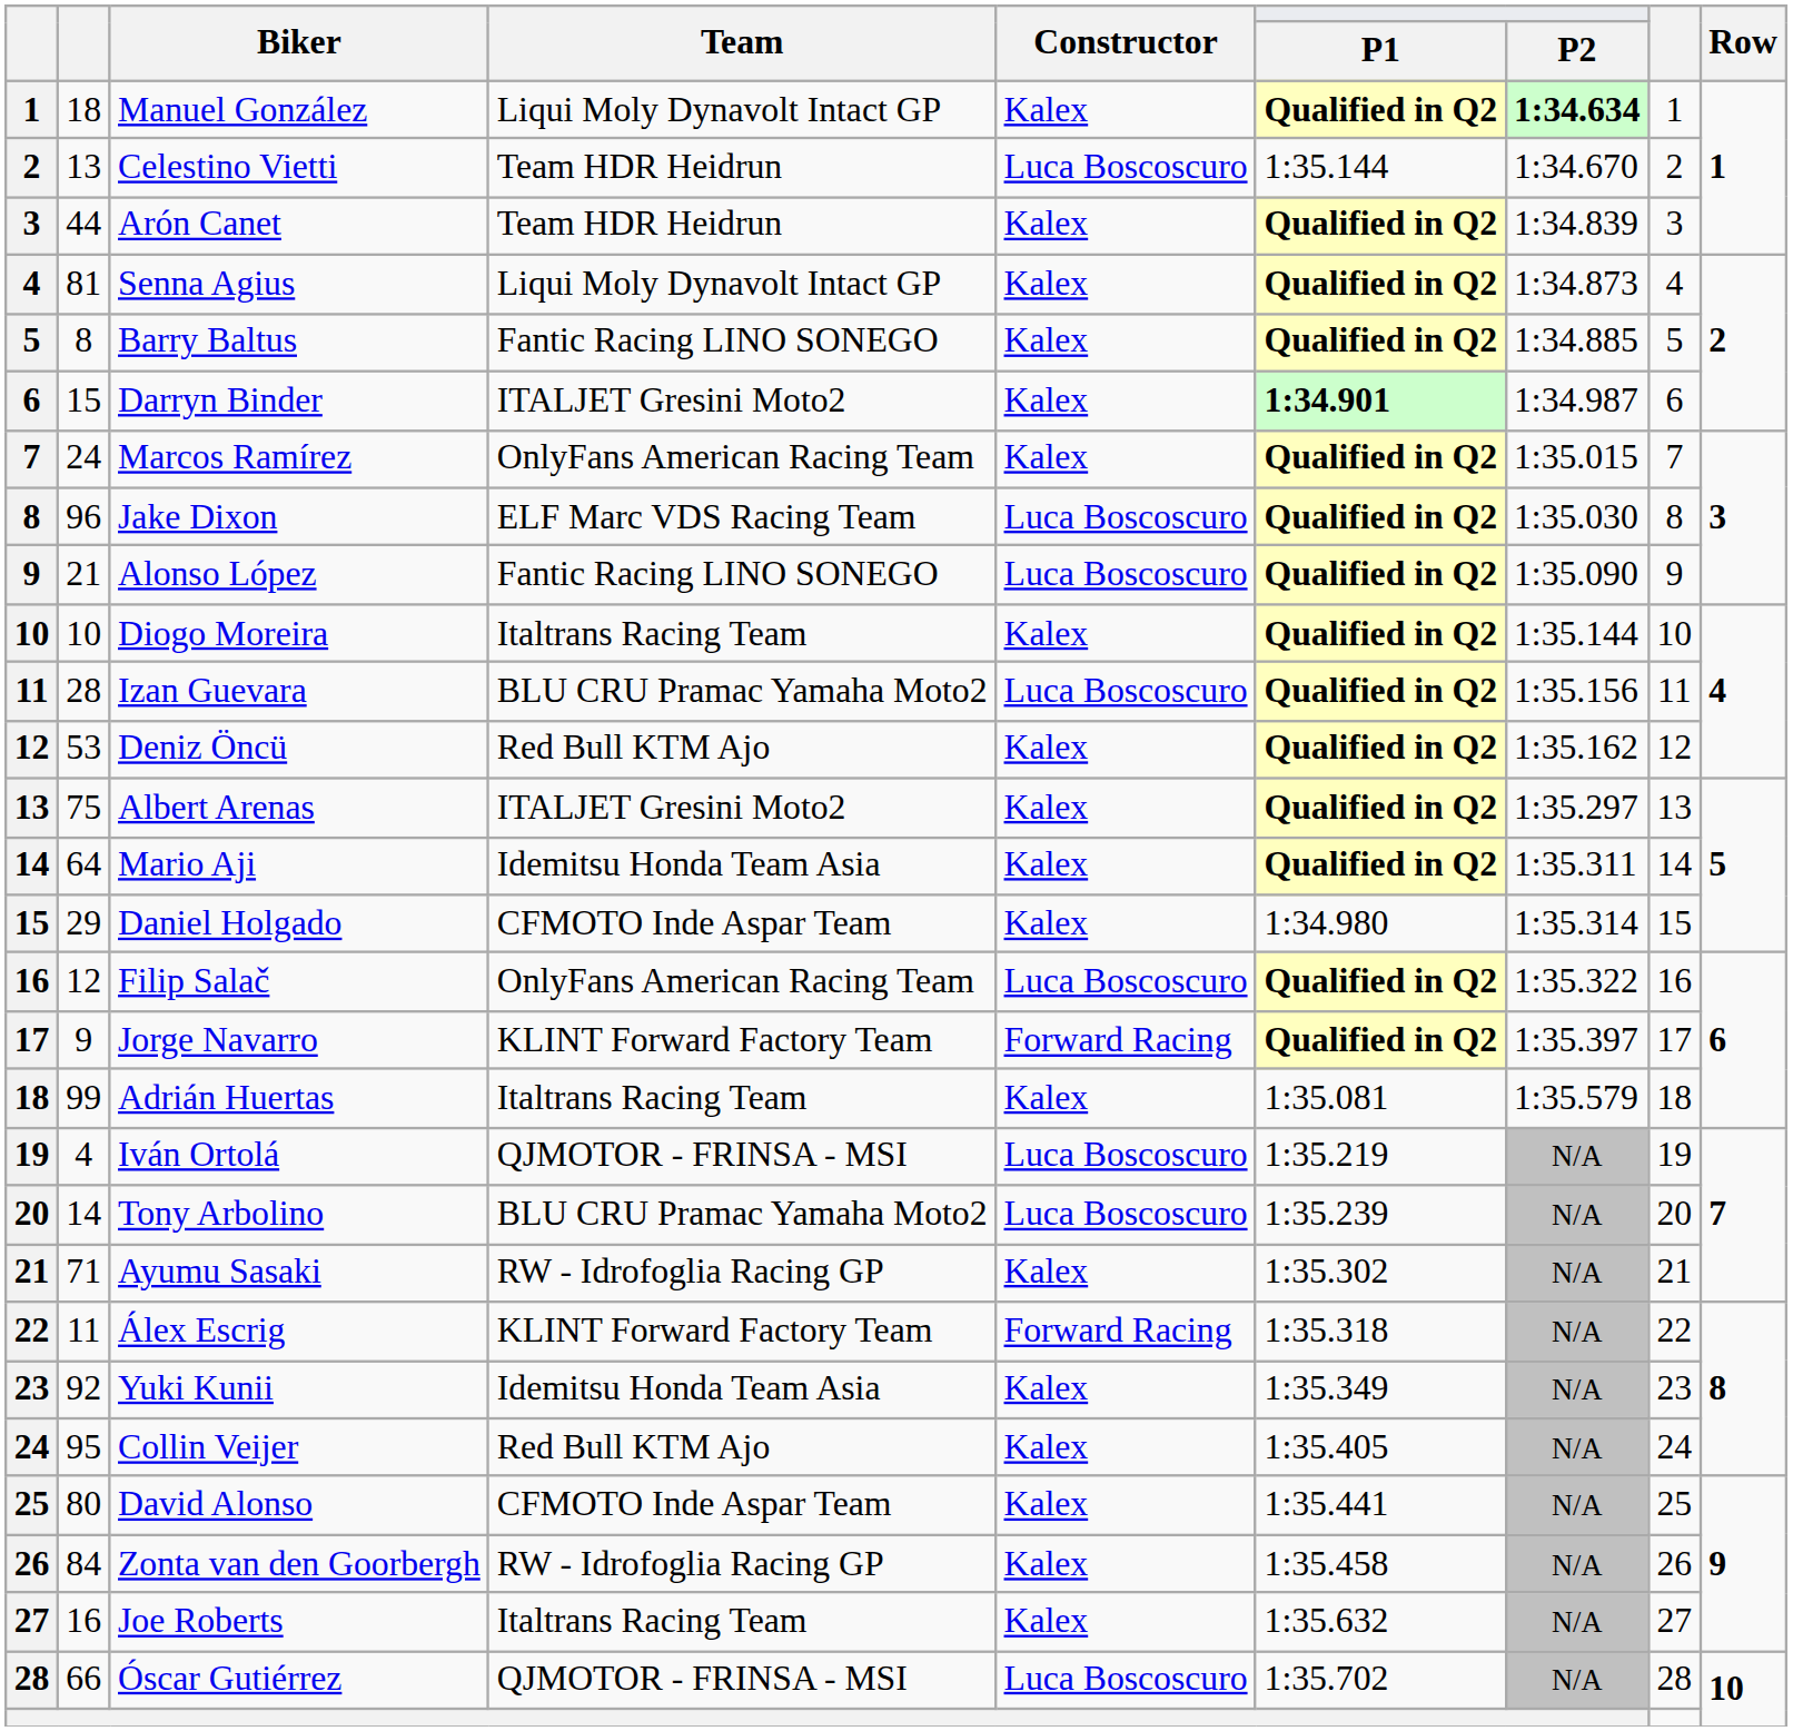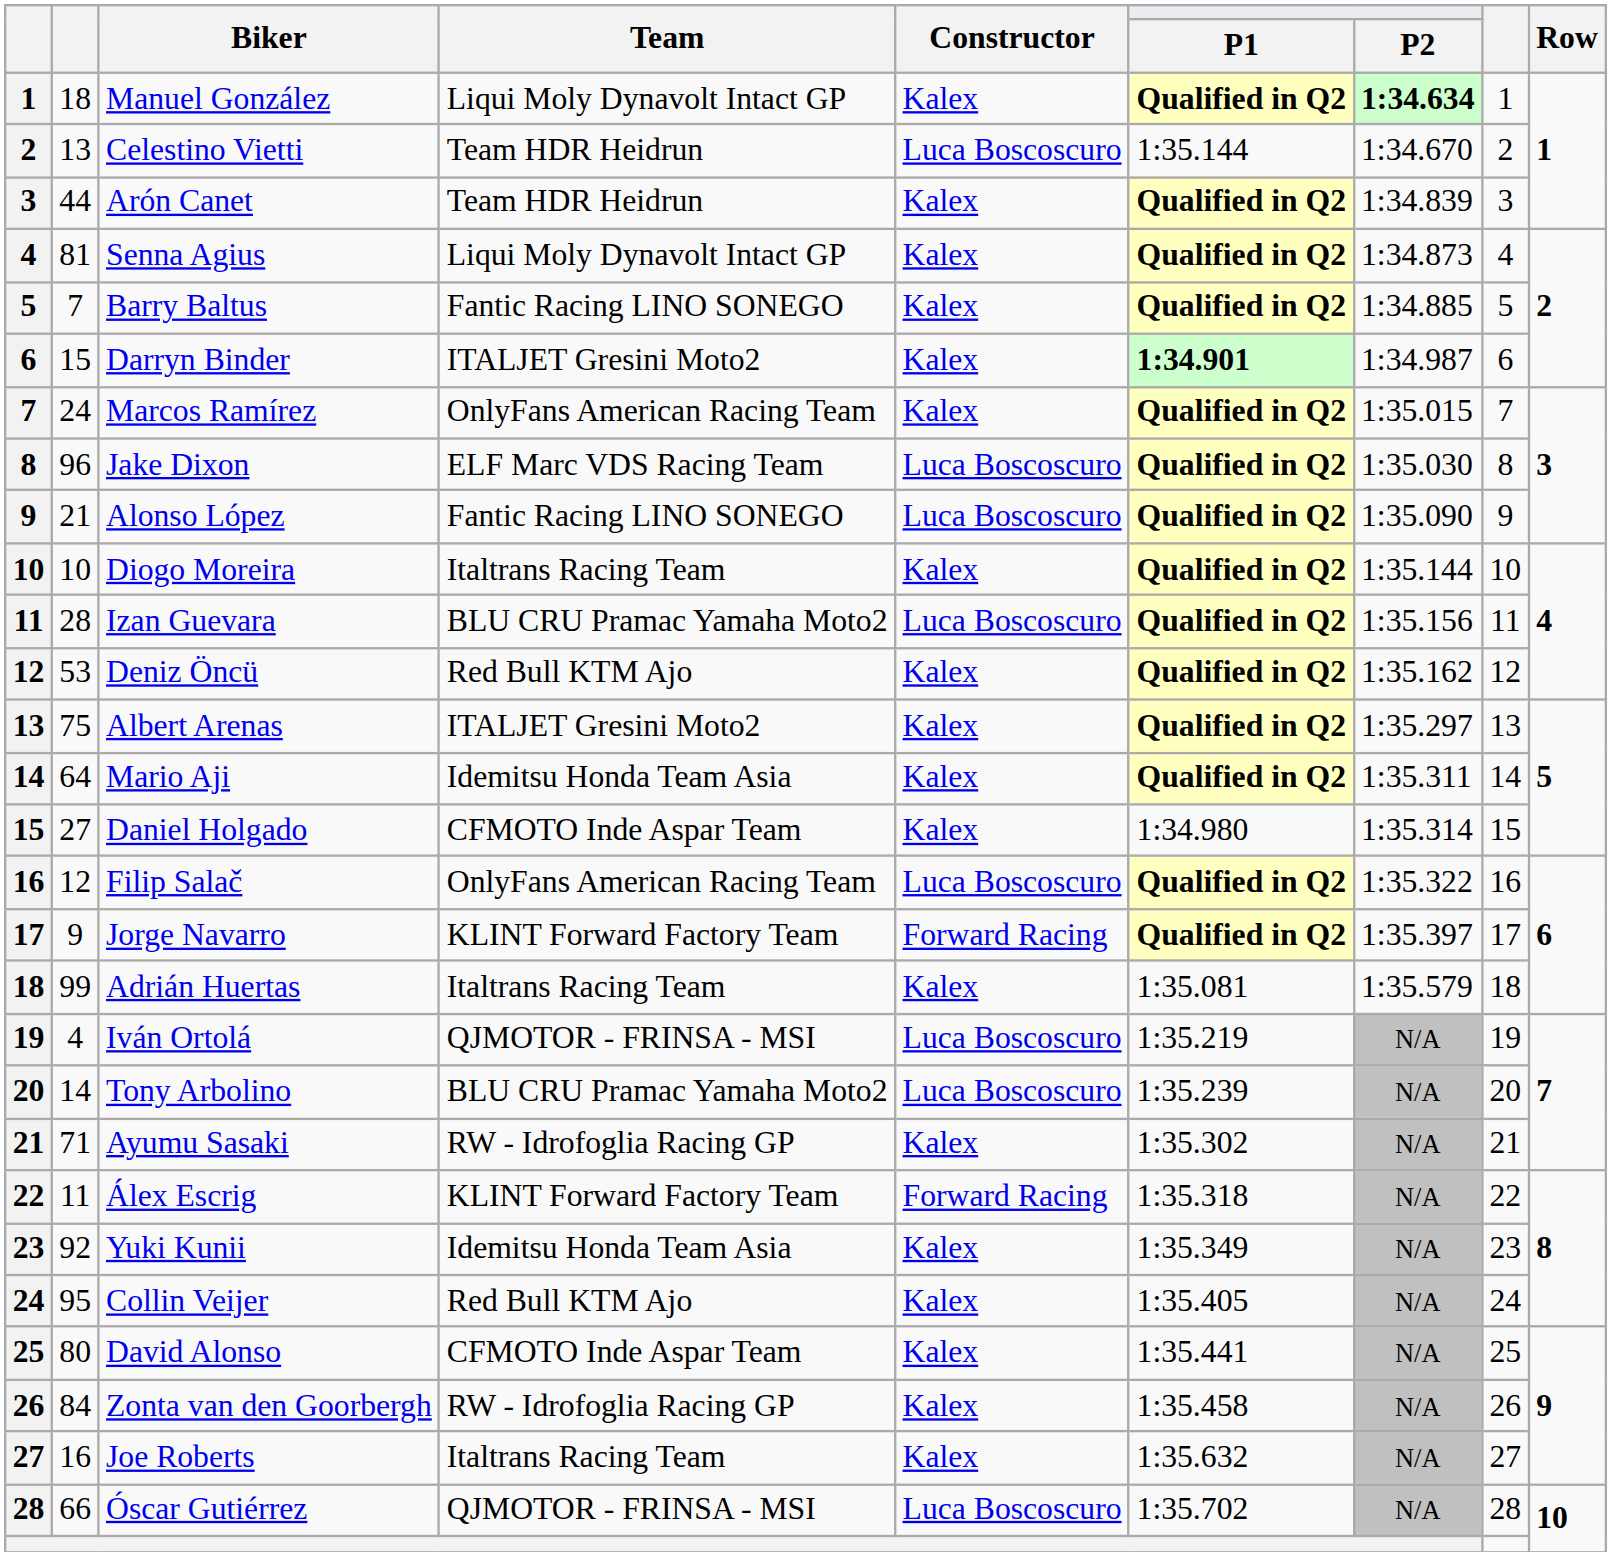 <table class="wikitable sortable" style="font-size: 85%;">
 <tr>
 <th rowspan="2"></th>
 <th rowspan="2"></th>
 <th rowspan="2">Biker</th>
 <th rowspan="2">Team</th>
 <th rowspan="2">Constructor</th>
 <th colspan="2" style="background:#eaecf0; text-align:center;"></th>
 <th rowspan="2"></th>
 <th rowspan="2">Row</th>
 </tr>
 <tr>
 <th scope="col">P1</th>
 <th scope="col">P2</th>
 </tr>
 <tr>
 <th scope="row">1</th>
 <td align="center">18</td>
 <td> <a href='#'>Manuel González</a></td>
 <td>Liqui Moly Dynavolt Intact GP</td>
 <td><a href='#'>Kalex</a></td>
 <td style="background:#ffffbf;"><strong>Qualified in Q2</strong></td>
 <td style="background:#ccffcc;"><strong>1:34.634</strong></td>
 <td align="center">1</td>
 <td rowspan="3"><strong>1</strong></td>
 </tr>
 <tr>
 <th scope="row">2</th>
 <td align="center">13</td>
 <td> <a href='#'>Celestino Vietti</a></td>
 <td>Team HDR Heidrun</td>
 <td><a href='#'>Luca Boscoscuro</a></td>
 <td>1:35.144</td>
 <td>1:34.670</td>
 <td align="center">2</td>
 </tr>
 <tr>
 <th scope="row">3</th>
 <td align="center">44</td>
 <td> <a href='#'>Arón Canet</a></td>
 <td>Team HDR Heidrun</td>
 <td><a href='#'>Kalex</a></td>
 <td style="background:#ffffbf;"><strong>Qualified in Q2</strong></td>
 <td>1:34.839</td>
 <td align="center">3</td>
 </tr>
 <tr>
 <th scope="row">4</th>
 <td align="center">81</td>
 <td> <a href='#'>Senna Agius</a></td>
 <td>Liqui Moly Dynavolt Intact GP</td>
 <td><a href='#'>Kalex</a></td>
 <td style="background:#ffffbf;"><strong>Qualified in Q2</strong></td>
 <td>1:34.873</td>
 <td align="center">4</td>
 <td rowspan="3"><strong>2</strong></td>
 </tr>
 <tr>
 <th scope="row">5</th>
-<td align="center">8</td>
+<td align="center">7</td>
 <td> <a href='#'>Barry Baltus</a></td>
 <td>Fantic Racing LINO SONEGO</td>
 <td><a href='#'>Kalex</a></td>
 <td style="background:#ffffbf;"><strong>Qualified in Q2</strong></td>
 <td>1:34.885</td>
 <td align="center">5</td>
 </tr>
 <tr>
 <th scope="row">6</th>
 <td align="center">15</td>
 <td> <a href='#'>Darryn Binder</a></td>
 <td>ITALJET Gresini Moto2</td>
 <td><a href='#'>Kalex</a></td>
 <td style="background:#ccffcc;"><strong>1:34.901</strong></td>
 <td>1:34.987</td>
 <td align="center">6</td>
 </tr>
 <tr>
 <th scope="row">7</th>
 <td align="center">24</td>
 <td> <a href='#'>Marcos Ramírez</a></td>
 <td>OnlyFans American Racing Team</td>
 <td><a href='#'>Kalex</a></td>
 <td style="background:#ffffbf;"><strong>Qualified in Q2</strong></td>
 <td>1:35.015</td>
 <td align="center">7</td>
 <td rowspan="3"><strong>3</strong></td>
 </tr>
 <tr>
 <th scope="row">8</th>
 <td align="center">96</td>
 <td> <a href='#'>Jake Dixon</a></td>
 <td>ELF Marc VDS Racing Team</td>
 <td><a href='#'>Luca Boscoscuro</a></td>
 <td style="background:#ffffbf;"><strong>Qualified in Q2</strong></td>
 <td>1:35.030</td>
 <td align="center">8</td>
 </tr>
 <tr>
 <th scope="row">9</th>
 <td align="center">21</td>
 <td> <a href='#'>Alonso López</a></td>
 <td>Fantic Racing LINO SONEGO</td>
 <td><a href='#'>Luca Boscoscuro</a></td>
 <td style="background:#ffffbf;"><strong>Qualified in Q2</strong></td>
 <td>1:35.090</td>
 <td align="center">9</td>
 </tr>
 <tr>
 <th scope="row">10</th>
 <td align="center">10</td>
 <td> <a href='#'>Diogo Moreira</a></td>
 <td>Italtrans Racing Team</td>
 <td><a href='#'>Kalex</a></td>
 <td style="background:#ffffbf;"><strong>Qualified in Q2</strong></td>
 <td>1:35.144</td>
 <td align="center">10</td>
 <td rowspan="3"><strong>4</strong></td>
 </tr>
 <tr>
 <th scope="row">11</th>
 <td align="center">28</td>
 <td> <a href='#'>Izan Guevara</a></td>
 <td>BLU CRU Pramac Yamaha Moto2</td>
 <td><a href='#'>Luca Boscoscuro</a></td>
 <td style="background:#ffffbf;"><strong>Qualified in Q2</strong></td>
 <td>1:35.156</td>
 <td align="center">11</td>
 </tr>
 <tr>
 <th scope="row">12</th>
 <td align="center">53</td>
 <td> <a href='#'>Deniz Öncü</a></td>
 <td>Red Bull KTM Ajo</td>
 <td><a href='#'>Kalex</a></td>
 <td style="background:#ffffbf;"><strong>Qualified in Q2</strong></td>
 <td>1:35.162</td>
 <td align="center">12</td>
 </tr>
 <tr>
 <th scope="row">13</th>
 <td align="center">75</td>
 <td> <a href='#'>Albert Arenas</a></td>
 <td>ITALJET Gresini Moto2</td>
 <td><a href='#'>Kalex</a></td>
 <td style="background:#ffffbf;"><strong>Qualified in Q2</strong></td>
 <td>1:35.297</td>
 <td align="center">13</td>
 <td rowspan="3"><strong>5</strong></td>
 </tr>
 <tr>
 <th scope="row">14</th>
 <td align="center">64</td>
 <td> <a href='#'>Mario Aji</a></td>
 <td>Idemitsu Honda Team Asia</td>
 <td><a href='#'>Kalex</a></td>
 <td style="background:#ffffbf;"><strong>Qualified in Q2</strong></td>
 <td>1:35.311</td>
 <td align="center">14</td>
 </tr>
 <tr>
 <th scope="row">15</th>
-<td align="center">29</td>
+<td align="center">27</td>
 <td> <a href='#'>Daniel Holgado</a></td>
 <td>CFMOTO Inde Aspar Team</td>
 <td><a href='#'>Kalex</a></td>
 <td>1:34.980</td>
 <td>1:35.314</td>
 <td align="center">15</td>
 </tr>
 <tr>
 <th scope="row">16</th>
 <td align="center">12</td>
 <td> <a href='#'>Filip Salač</a></td>
 <td>OnlyFans American Racing Team</td>
 <td><a href='#'>Luca Boscoscuro</a></td>
 <td style="background:#ffffbf;"><strong>Qualified in Q2</strong></td>
 <td>1:35.322</td>
 <td align="center">16</td>
 <td rowspan="3"><strong>6</strong></td>
 </tr>
 <tr>
 <th scope="row">17</th>
 <td align="center">9</td>
 <td> <a href='#'>Jorge Navarro</a></td>
 <td>KLINT Forward Factory Team</td>
 <td><a href='#'>Forward Racing</a></td>
 <td style="background:#ffffbf;"><strong>Qualified in Q2</strong></td>
 <td>1:35.397</td>
 <td align="center">17</td>
 </tr>
 <tr>
 <th scope="row">18</th>
 <td align="center">99</td>
 <td> <a href='#'>Adrián Huertas</a></td>
 <td>Italtrans Racing Team</td>
 <td><a href='#'>Kalex</a></td>
 <td>1:35.081</td>
 <td>1:35.579</td>
 <td align="center">18</td>
 </tr>
 <tr>
 <th scope="row">19</th>
 <td align="center">4</td>
 <td> <a href='#'>Iván Ortolá</a></td>
 <td>QJMOTOR - FRINSA - MSI</td>
 <td><a href='#'>Luca Boscoscuro</a></td>
 <td>1:35.219</td>
 <td style="background: silver" align="center" data-sort-value="22"><small>N/A</small></td>
 <td align="center">19</td>
 <td rowspan="3"><strong>7</strong></td>
 </tr>
 <tr>
 <th scope="row">20</th>
 <td align="center">14</td>
 <td> <a href='#'>Tony Arbolino</a></td>
 <td>BLU CRU Pramac Yamaha Moto2</td>
 <td><a href='#'>Luca Boscoscuro</a></td>
 <td>1:35.239</td>
 <td style="background: silver" align="center" data-sort-value="22"><small>N/A</small></td>
 <td align="center">20</td>
 </tr>
 <tr>
 <th scope="row">21</th>
 <td align="center">71</td>
 <td> <a href='#'>Ayumu Sasaki</a></td>
 <td>RW - Idrofoglia Racing GP</td>
 <td><a href='#'>Kalex</a></td>
 <td>1:35.302</td>
 <td style="background: silver" align="center" data-sort-value="22"><small>N/A</small></td>
 <td align="center">21</td>
 </tr>
 <tr>
 <th scope="row">22</th>
 <td align="center">11</td>
 <td> <a href='#'>Álex Escrig</a></td>
 <td>KLINT Forward Factory Team</td>
 <td><a href='#'>Forward Racing</a></td>
 <td>1:35.318</td>
 <td style="background: silver" align="center" data-sort-value="22"><small>N/A</small></td>
 <td align="center">22</td>
 <td rowspan="3"><strong>8</strong></td>
 </tr>
 <tr>
 <th scope="row">23</th>
 <td align="center">92</td>
 <td> <a href='#'>Yuki Kunii</a></td>
 <td>Idemitsu Honda Team Asia</td>
 <td><a href='#'>Kalex</a></td>
 <td>1:35.349</td>
 <td style="background: silver" align="center" data-sort-value="22"><small>N/A</small></td>
 <td align="center">23</td>
 </tr>
 <tr>
 <th scope="row">24</th>
 <td align="center">95</td>
 <td> <a href='#'>Collin Veijer</a></td>
 <td>Red Bull KTM Ajo</td>
 <td><a href='#'>Kalex</a></td>
 <td>1:35.405</td>
 <td style="background: silver" align="center" data-sort-value="22"><small>N/A</small></td>
 <td align="center">24</td>
 </tr>
 <tr>
 <th scope="row">25</th>
 <td align="center">80</td>
 <td> <a href='#'>David Alonso</a></td>
 <td>CFMOTO Inde Aspar Team</td>
 <td><a href='#'>Kalex</a></td>
 <td>1:35.441</td>
 <td style="background: silver" align="center" data-sort-value="22"><small>N/A</small></td>
 <td align="center">25</td>
 <td rowspan="3"><strong>9</strong></td>
 </tr>
 <tr>
 <th scope="row">26</th>
 <td align="center">84</td>
 <td> <a href='#'>Zonta van den Goorbergh</a></td>
 <td>RW - Idrofoglia Racing GP</td>
 <td><a href='#'>Kalex</a></td>
 <td>1:35.458</td>
 <td style="background: silver" align="center" data-sort-value="22"><small>N/A</small></td>
 <td align="center">26</td>
 </tr>
 <tr>
 <th scope="row">27</th>
 <td align="center">16</td>
 <td> <a href='#'>Joe Roberts</a></td>
 <td>Italtrans Racing Team</td>
 <td><a href='#'>Kalex</a></td>
 <td>1:35.632</td>
 <td style="background: silver" align="center" data-sort-value="22"><small>N/A</small></td>
 <td align="center">27</td>
 </tr>
 <tr>
 <th scope="row">28</th>
 <td align="center">66</td>
 <td> <a href='#'>Óscar Gutiérrez</a></td>
 <td>QJMOTOR - FRINSA - MSI</td>
 <td><a href='#'>Luca Boscoscuro</a></td>
 <td>1:35.702</td>
 <td style="background: silver" align="center" data-sort-value="22"><small>N/A</small></td>
 <td align="center">28</td>
 <td rowspan="3"><strong>10</strong></td>
 </tr>
 <tr>
 <th colspan="7"></th>
 </tr>
 </table>
